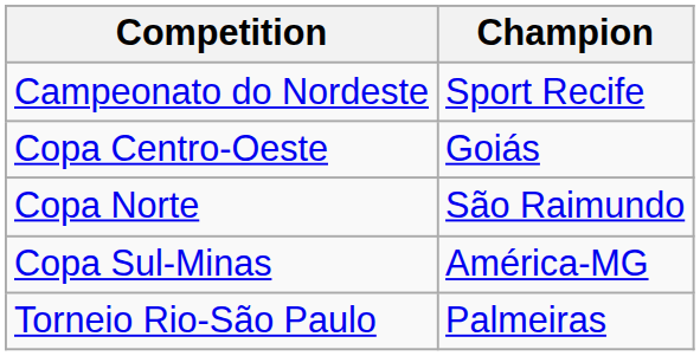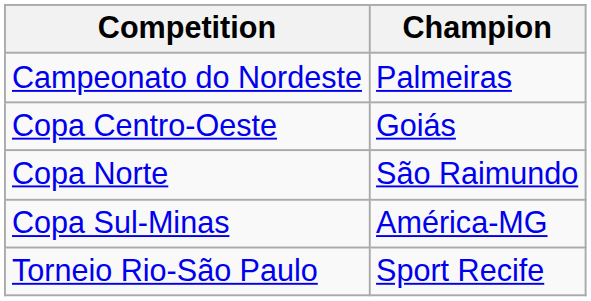 <table class="wikitable">
 <tr>
 <th>Competition</th>
 <th>Champion</th>
 </tr>
 <tr>
 <td><a href='#'>Campeonato do Nordeste</a></td>
-<td><a href='#'>Sport Recife</a></td>
+<td><a href='#'>Palmeiras</a></td>
 </tr>
 <tr>
 <td><a href='#'>Copa Centro-Oeste</a></td>
 <td><a href='#'>Goiás</a></td>
 </tr>
 <tr>
 <td><a href='#'>Copa Norte</a></td>
 <td><a href='#'>São Raimundo</a></td>
 </tr>
 <tr>
 <td><a href='#'>Copa Sul-Minas</a></td>
 <td><a href='#'>América-MG</a></td>
 </tr>
 <tr>
 <td><a href='#'>Torneio Rio-São Paulo</a></td>
-<td><a href='#'>Palmeiras</a></td>
+<td><a href='#'>Sport Recife</a></td>
 </tr>
 </table>
